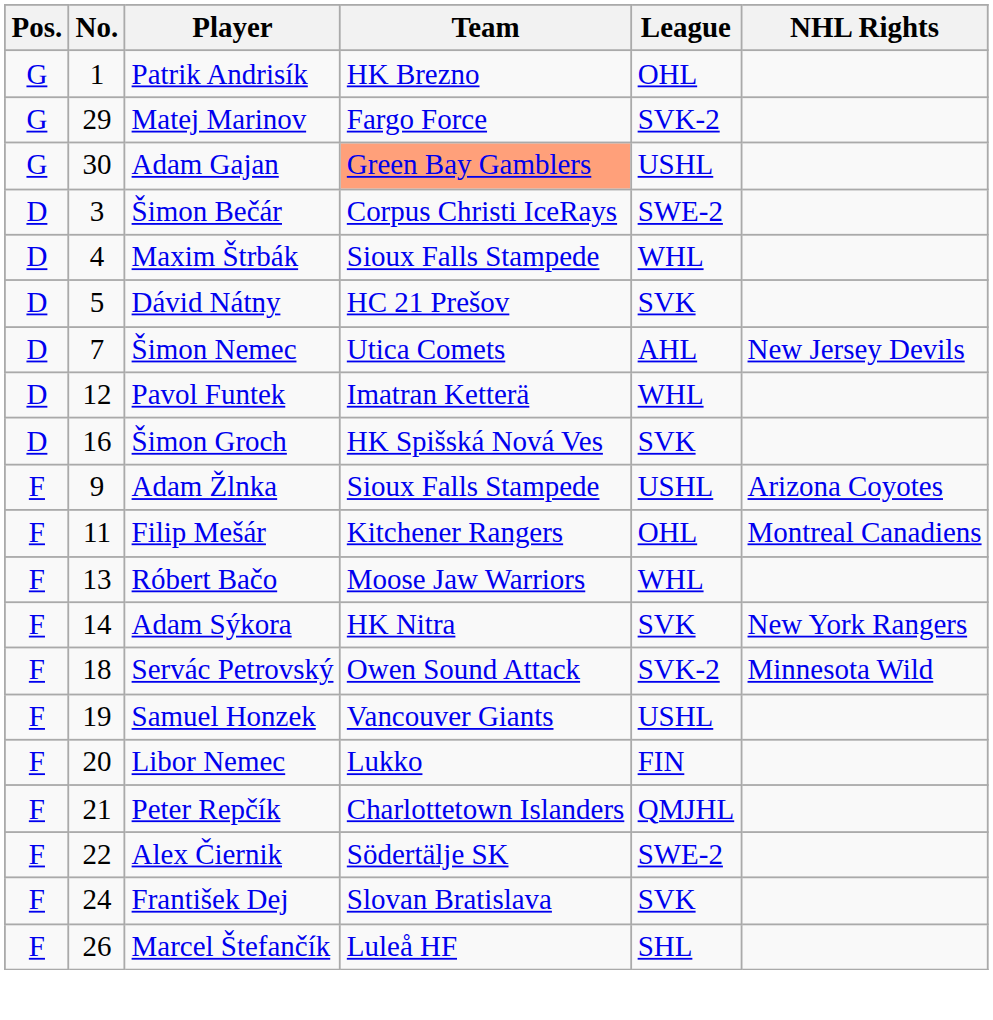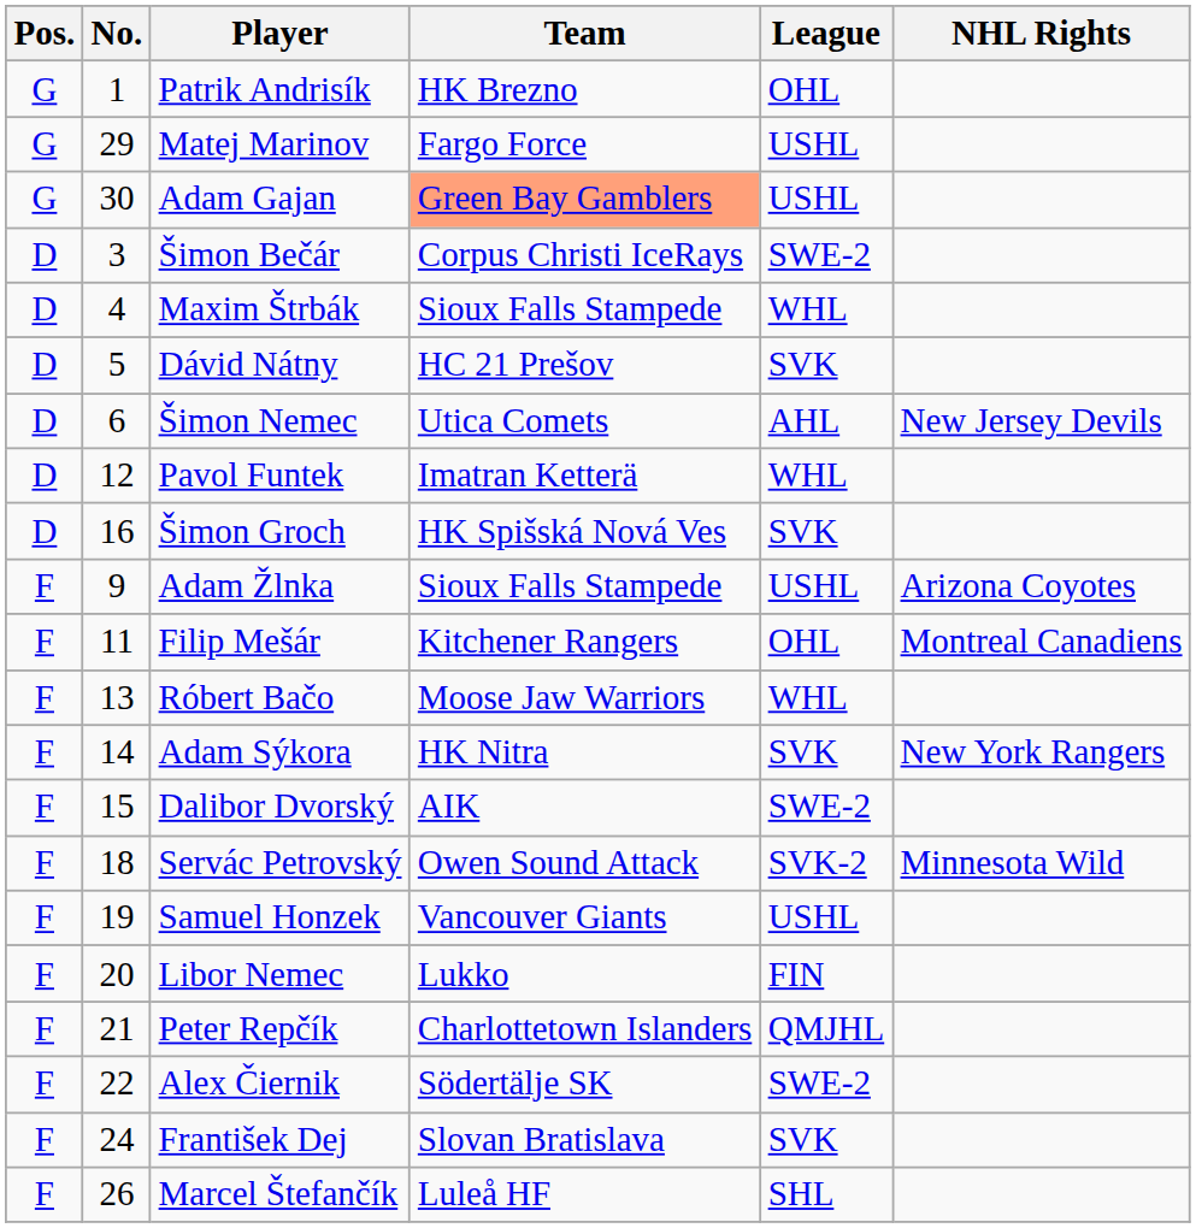 <table class="wikitable sortable">
 <tr>
 <th>Pos.</th>
 <th>No.</th>
 <th>Player</th>
 <th>Team</th>
 <th>League</th>
 <th>NHL Rights</th>
 </tr>
 <tr>
 <td style="text-align:center;"><a href='#'>G</a></td>
 <td style="text-align:center;">1</td>
 <td><a href='#'>Patrik Andrisík</a></td>
 <td> <a href='#'>HK Brezno</a></td>
 <td> <a href='#'>OHL</a></td>
 <td></td>
 </tr>
 <tr>
 <td style="text-align:center;"><a href='#'>G</a></td>
 <td style="text-align:center;">29</td>
 <td><a href='#'>Matej Marinov</a></td>
 <td> <a href='#'>Fargo Force</a></td>
-<td> <a href='#'>SVK-2</a></td>
+<td> <a href='#'>USHL</a></td>
 <td></td>
 </tr>
 <tr>
 <td style="text-align:center;"><a href='#'>G</a></td>
 <td style="text-align:center;">30</td>
 <td><a href='#'>Adam Gajan</a></td>
 <td style="background: lightsalmon;"> <a href='#'>Green Bay Gamblers</a></td>
 <td> <a href='#'>USHL</a></td>
 <td></td>
 </tr>
 <tr>
 <td style="text-align:center;"><a href='#'>D</a></td>
 <td style="text-align:center;">3</td>
 <td><a href='#'>Šimon Bečár</a></td>
 <td> <a href='#'>Corpus Christi IceRays</a></td>
 <td> <a href='#'>SWE-2</a></td>
 <td></td>
 </tr>
 <tr>
 <td style="text-align:center;"><a href='#'>D</a></td>
 <td style="text-align:center;">4</td>
 <td><a href='#'>Maxim Štrbák</a></td>
 <td> <a href='#'>Sioux Falls Stampede</a></td>
 <td> <a href='#'>WHL</a></td>
 <td></td>
 </tr>
 <tr>
 <td style="text-align:center;"><a href='#'>D</a></td>
 <td style="text-align:center;">5</td>
 <td><a href='#'>Dávid Nátny</a></td>
 <td> <a href='#'>HC 21 Prešov</a></td>
 <td> <a href='#'>SVK</a></td>
 <td></td>
 </tr>
 <tr>
 <td style="text-align:center;"><a href='#'>D</a></td>
-<td style="text-align:center;">7</td>
+<td style="text-align:center;">6</td>
 <td><a href='#'>Šimon Nemec</a></td>
 <td> <a href='#'>Utica Comets</a></td>
 <td> <a href='#'>AHL</a></td>
 <td><a href='#'>New Jersey Devils</a></td>
 </tr>
 <tr>
 <td style="text-align:center;"><a href='#'>D</a></td>
 <td style="text-align:center;">12</td>
 <td><a href='#'>Pavol Funtek</a></td>
 <td> <a href='#'>Imatran Ketterä</a></td>
 <td> <a href='#'>WHL</a></td>
 <td></td>
 </tr>
 <tr>
 <td style="text-align:center;"><a href='#'>D</a></td>
 <td style="text-align:center;">16</td>
 <td><a href='#'>Šimon Groch</a></td>
 <td> <a href='#'>HK Spišská Nová Ves</a></td>
 <td> <a href='#'>SVK</a></td>
 <td></td>
 </tr>
 <tr>
 <td style="text-align:center;"><a href='#'>F</a></td>
 <td style="text-align:center;">9</td>
 <td><a href='#'>Adam Žlnka</a></td>
 <td> <a href='#'>Sioux Falls Stampede</a></td>
 <td> <a href='#'>USHL</a></td>
 <td><a href='#'>Arizona Coyotes</a></td>
 </tr>
 <tr>
 <td style="text-align:center;"><a href='#'>F</a></td>
 <td style="text-align:center;">11</td>
 <td><a href='#'>Filip Mešár</a></td>
 <td> <a href='#'>Kitchener Rangers</a></td>
 <td> <a href='#'>OHL</a></td>
 <td><a href='#'>Montreal Canadiens</a></td>
 </tr>
 <tr>
 <td style="text-align:center;"><a href='#'>F</a></td>
 <td style="text-align:center;">13</td>
 <td><a href='#'>Róbert Bačo</a></td>
 <td> <a href='#'>Moose Jaw Warriors</a></td>
 <td> <a href='#'>WHL</a></td>
 <td></td>
 </tr>
 <tr>
 <td style="text-align:center;"><a href='#'>F</a></td>
 <td style="text-align:center;">14</td>
 <td><a href='#'>Adam Sýkora</a></td>
 <td> <a href='#'>HK Nitra</a></td>
 <td> <a href='#'>SVK</a></td>
 <td><a href='#'>New York Rangers</a></td>
+</tr>
+<tr>
+<td style="text-align:center;"><a href='#'>F</a></td>
+<td style="text-align:center;">15</td>
+<td><a href='#'>Dalibor Dvorský</a></td>
+<td> <a href='#'>AIK</a></td>
+<td> <a href='#'>SWE-2</a></td>
+<td></td>
 </tr>
 <tr>
 <td style="text-align:center;"><a href='#'>F</a></td>
 <td style="text-align:center;">18</td>
 <td><a href='#'>Servác Petrovský</a></td>
 <td> <a href='#'>Owen Sound Attack</a></td>
 <td> <a href='#'>SVK-2</a></td>
 <td><a href='#'>Minnesota Wild</a></td>
 </tr>
 <tr>
 <td style="text-align:center;"><a href='#'>F</a></td>
 <td style="text-align:center;">19</td>
 <td><a href='#'>Samuel Honzek</a></td>
 <td> <a href='#'>Vancouver Giants</a></td>
 <td> <a href='#'>USHL</a></td>
 <td></td>
 </tr>
 <tr>
 <td style="text-align:center;"><a href='#'>F</a></td>
 <td style="text-align:center;">20</td>
 <td><a href='#'>Libor Nemec</a></td>
 <td> <a href='#'>Lukko</a></td>
 <td> <a href='#'>FIN</a></td>
 <td></td>
 </tr>
 <tr>
 <td style="text-align:center;"><a href='#'>F</a></td>
 <td style="text-align:center;">21</td>
 <td><a href='#'>Peter Repčík</a></td>
 <td> <a href='#'>Charlottetown Islanders</a></td>
 <td> <a href='#'>QMJHL</a></td>
 <td></td>
 </tr>
 <tr>
 <td style="text-align:center;"><a href='#'>F</a></td>
 <td style="text-align:center;">22</td>
 <td><a href='#'>Alex Čiernik</a></td>
 <td> <a href='#'>Södertälje SK</a></td>
 <td> <a href='#'>SWE-2</a></td>
 <td></td>
 </tr>
 <tr>
 <td style="text-align:center;"><a href='#'>F</a></td>
 <td style="text-align:center;">24</td>
 <td><a href='#'>František Dej</a></td>
 <td> <a href='#'>Slovan Bratislava</a></td>
 <td> <a href='#'>SVK</a></td>
 <td></td>
 </tr>
 <tr>
 <td style="text-align:center;"><a href='#'>F</a></td>
 <td style="text-align:center;">26</td>
 <td><a href='#'>Marcel Štefančík</a></td>
 <td> <a href='#'>Luleå HF</a></td>
 <td> <a href='#'>SHL</a></td>
 <td></td>
 </tr>
 </table>
